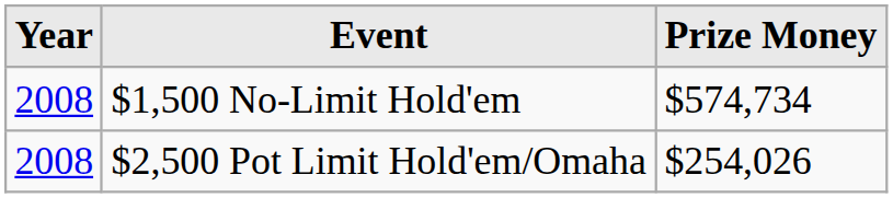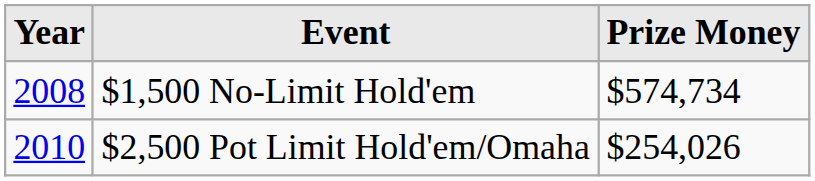 <table class="wikitable">
 <tr>
 <th style="background: #E9E9E9;">Year</th>
 <th style="background: #E9E9E9;">Event</th>
 <th style="background: #E9E9E9;">Prize Money</th>
 </tr>
 <tr>
 <td><a href='#'>2008</a></td>
 <td>$1,500 No-Limit Hold'em</td>
 <td>$574,734</td>
 </tr>
 <tr>
-<td><a href='#'>2008</a></td>
+<td><a href='#'>2010</a></td>
 <td>$2,500 Pot Limit Hold'em/Omaha</td>
 <td>$254,026</td>
 </tr>
 </table>
